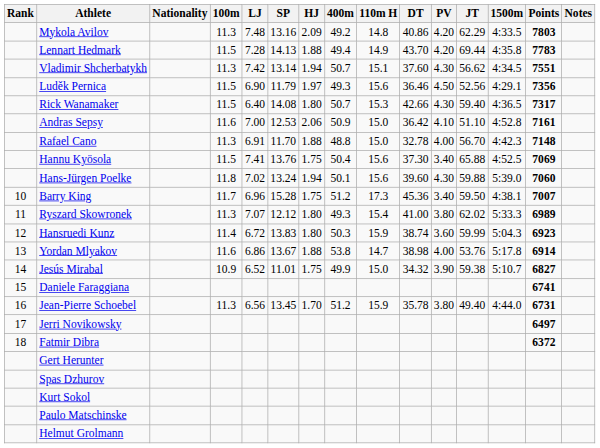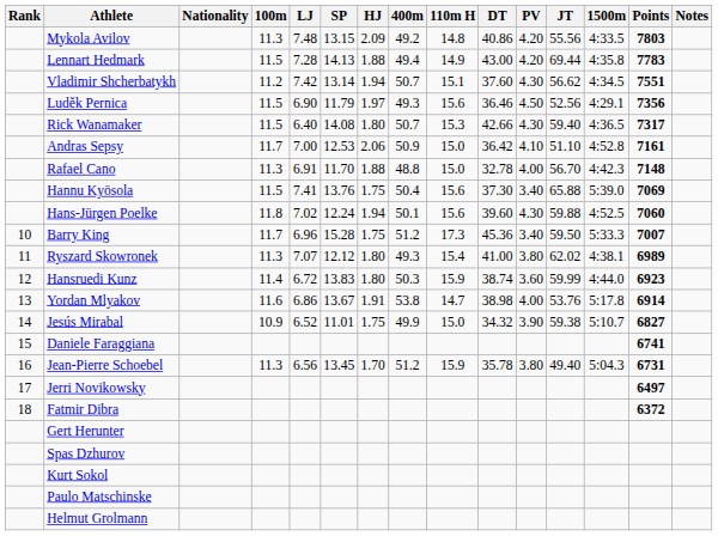 <table class="wikitable sortable" style=" text-align:center;">
 <tr>
 <th>Rank</th>
 <th>Athlete</th>
 <th>Nationality</th>
 <th>100m</th>
 <th>LJ</th>
 <th>SP</th>
 <th>HJ</th>
 <th>400m</th>
 <th>110m H</th>
 <th>DT</th>
 <th>PV</th>
 <th>JT</th>
 <th>1500m</th>
 <th>Points</th>
 <th>Notes</th>
 </tr>
 <tr>
 <td></td>
 <td align=left><a href='#'>Mykola Avilov</a></td>
 <td align=left></td>
 <td>11.3</td>
 <td>7.48</td>
-<td>13.16</td>
+<td>13.15</td>
 <td>2.09</td>
 <td>49.2</td>
 <td>14.8</td>
 <td>40.86</td>
 <td>4.20</td>
-<td>62.29</td>
+<td>55.56</td>
 <td>4:33.5</td>
 <td><strong>7803</strong></td>
 <td></td>
 </tr>
 <tr>
 <td></td>
 <td align=left><a href='#'>Lennart Hedmark</a></td>
 <td align=left></td>
 <td>11.5</td>
 <td>7.28</td>
 <td>14.13</td>
 <td>1.88</td>
 <td>49.4</td>
 <td>14.9</td>
-<td>43.70</td>
+<td>43.00</td>
 <td>4.20</td>
 <td>69.44</td>
 <td>4:35.8</td>
 <td><strong>7783</strong></td>
 <td></td>
 </tr>
 <tr>
 <td></td>
 <td align=left><a href='#'>Vladimir Shcherbatykh</a></td>
 <td align=left></td>
-<td>11.3</td>
+<td>11.2</td>
 <td>7.42</td>
 <td>13.14</td>
 <td>1.94</td>
 <td>50.7</td>
 <td>15.1</td>
 <td>37.60</td>
 <td>4.30</td>
 <td>56.62</td>
 <td>4:34.5</td>
 <td><strong>7551</strong></td>
 <td></td>
 </tr>
 <tr>
 <td></td>
 <td align=left><a href='#'>Luděk Pernica</a></td>
 <td align=left></td>
 <td>11.5</td>
 <td>6.90</td>
 <td>11.79</td>
 <td>1.97</td>
 <td>49.3</td>
 <td>15.6</td>
 <td>36.46</td>
 <td>4.50</td>
 <td>52.56</td>
 <td>4:29.1</td>
 <td><strong>7356</strong></td>
 <td></td>
 </tr>
 <tr>
 <td></td>
 <td align=left><a href='#'>Rick Wanamaker</a></td>
 <td align=left></td>
 <td>11.5</td>
 <td>6.40</td>
 <td>14.08</td>
 <td>1.80</td>
 <td>50.7</td>
 <td>15.3</td>
 <td>42.66</td>
 <td>4.30</td>
 <td>59.40</td>
 <td>4:36.5</td>
 <td><strong>7317</strong></td>
 <td></td>
 </tr>
 <tr>
 <td></td>
 <td align=left><a href='#'>Andras Sepsy</a></td>
 <td align=left></td>
-<td>11.6</td>
+<td>11.7</td>
 <td>7.00</td>
 <td>12.53</td>
 <td>2.06</td>
 <td>50.9</td>
 <td>15.0</td>
 <td>36.42</td>
 <td>4.10</td>
 <td>51.10</td>
 <td>4:52.8</td>
 <td><strong>7161</strong></td>
 <td></td>
 </tr>
 <tr>
 <td></td>
 <td align=left><a href='#'>Rafael Cano</a></td>
 <td align=left></td>
 <td>11.3</td>
 <td>6.91</td>
 <td>11.70</td>
 <td>1.88</td>
 <td>48.8</td>
 <td>15.0</td>
 <td>32.78</td>
 <td>4.00</td>
 <td>56.70</td>
 <td>4:42.3</td>
 <td><strong>7148</strong></td>
 <td></td>
 </tr>
 <tr>
 <td></td>
 <td align=left><a href='#'>Hannu Kyösola</a></td>
 <td align=left></td>
 <td>11.5</td>
 <td>7.41</td>
 <td>13.76</td>
 <td>1.75</td>
 <td>50.4</td>
 <td>15.6</td>
 <td>37.30</td>
 <td>3.40</td>
 <td>65.88</td>
-<td>4:52.5</td>
+<td>5:39.0</td>
 <td><strong>7069</strong></td>
 <td></td>
 </tr>
 <tr>
 <td></td>
 <td align=left><a href='#'>Hans-Jürgen Poelke</a></td>
 <td align=left></td>
 <td>11.8</td>
 <td>7.02</td>
-<td>13.24</td>
+<td>12.24</td>
 <td>1.94</td>
 <td>50.1</td>
 <td>15.6</td>
 <td>39.60</td>
 <td>4.30</td>
 <td>59.88</td>
-<td>5:39.0</td>
+<td>4:52.5</td>
 <td><strong>7060</strong></td>
 <td></td>
 </tr>
 <tr>
 <td>10</td>
 <td align=left><a href='#'>Barry King</a></td>
 <td align=left></td>
 <td>11.7</td>
 <td>6.96</td>
 <td>15.28</td>
 <td>1.75</td>
 <td>51.2</td>
 <td>17.3</td>
 <td>45.36</td>
 <td>3.40</td>
 <td>59.50</td>
-<td>4:38.1</td>
+<td>5:33.3</td>
 <td><strong>7007</strong></td>
 <td></td>
 </tr>
 <tr>
 <td>11</td>
 <td align=left><a href='#'>Ryszard Skowronek</a></td>
 <td align=left></td>
 <td>11.3</td>
 <td>7.07</td>
 <td>12.12</td>
 <td>1.80</td>
 <td>49.3</td>
 <td>15.4</td>
 <td>41.00</td>
 <td>3.80</td>
 <td>62.02</td>
-<td>5:33.3</td>
+<td>4:38.1</td>
 <td><strong>6989</strong></td>
 <td></td>
 </tr>
 <tr>
 <td>12</td>
 <td align=left><a href='#'>Hansruedi Kunz</a></td>
 <td align=left></td>
 <td>11.4</td>
 <td>6.72</td>
 <td>13.83</td>
 <td>1.80</td>
 <td>50.3</td>
 <td>15.9</td>
 <td>38.74</td>
 <td>3.60</td>
 <td>59.99</td>
-<td>5:04.3</td>
+<td>4:44.0</td>
 <td><strong>6923</strong></td>
 <td></td>
 </tr>
 <tr>
 <td>13</td>
 <td align=left><a href='#'>Yordan Mlyakov</a></td>
 <td align=left></td>
 <td>11.6</td>
 <td>6.86</td>
 <td>13.67</td>
-<td>1.88</td>
+<td>1.91</td>
 <td>53.8</td>
 <td>14.7</td>
 <td>38.98</td>
 <td>4.00</td>
 <td>53.76</td>
 <td>5:17.8</td>
 <td><strong>6914</strong></td>
 <td></td>
 </tr>
 <tr>
 <td>14</td>
 <td align=left><a href='#'>Jesús Mirabal</a></td>
 <td align=left></td>
 <td>10.9</td>
 <td>6.52</td>
 <td>11.01</td>
 <td>1.75</td>
 <td>49.9</td>
 <td>15.0</td>
 <td>34.32</td>
 <td>3.90</td>
 <td>59.38</td>
 <td>5:10.7</td>
 <td><strong>6827</strong></td>
 <td></td>
 </tr>
 <tr>
 <td>15</td>
 <td align=left><a href='#'>Daniele Faraggiana</a></td>
 <td align=left></td>
 <td></td>
 <td></td>
 <td></td>
 <td></td>
 <td></td>
 <td></td>
 <td></td>
 <td></td>
 <td></td>
 <td></td>
 <td><strong>6741</strong></td>
 <td></td>
 </tr>
 <tr>
 <td>16</td>
 <td align=left><a href='#'>Jean-Pierre Schoebel</a></td>
 <td align=left></td>
 <td>11.3</td>
 <td>6.56</td>
 <td>13.45</td>
 <td>1.70</td>
 <td>51.2</td>
 <td>15.9</td>
 <td>35.78</td>
 <td>3.80</td>
 <td>49.40</td>
-<td>4:44.0</td>
+<td>5:04.3</td>
 <td><strong>6731</strong></td>
 <td></td>
 </tr>
 <tr>
 <td>17</td>
 <td align=left><a href='#'>Jerri Novikowsky</a></td>
 <td align=left></td>
 <td></td>
 <td></td>
 <td></td>
 <td></td>
 <td></td>
 <td></td>
 <td></td>
 <td></td>
 <td></td>
 <td></td>
 <td><strong>6497</strong></td>
 <td></td>
 </tr>
 <tr>
 <td>18</td>
 <td align=left><a href='#'>Fatmir Dibra</a></td>
 <td align=left></td>
 <td></td>
 <td></td>
 <td></td>
 <td></td>
 <td></td>
 <td></td>
 <td></td>
 <td></td>
 <td></td>
 <td></td>
 <td><strong>6372</strong></td>
 <td></td>
 </tr>
 <tr>
 <td></td>
 <td align=left><a href='#'>Gert Herunter</a></td>
 <td align=left></td>
 <td></td>
 <td></td>
 <td></td>
 <td></td>
 <td></td>
 <td></td>
 <td></td>
 <td></td>
 <td></td>
 <td></td>
 <td><strong></strong></td>
 <td></td>
 </tr>
 <tr>
 <td></td>
 <td align=left><a href='#'>Spas Dzhurov</a></td>
 <td align=left></td>
 <td></td>
 <td></td>
 <td></td>
 <td></td>
 <td></td>
 <td></td>
 <td></td>
 <td></td>
 <td></td>
 <td></td>
 <td><strong></strong></td>
 <td></td>
 </tr>
 <tr>
 <td></td>
 <td align=left><a href='#'>Kurt Sokol</a></td>
 <td align=left></td>
 <td></td>
 <td></td>
 <td></td>
 <td></td>
 <td></td>
 <td></td>
 <td></td>
 <td></td>
 <td></td>
 <td></td>
 <td><strong></strong></td>
 <td></td>
 </tr>
 <tr>
 <td></td>
 <td align=left><a href='#'>Paulo Matschinske</a></td>
 <td align=left></td>
 <td></td>
 <td></td>
 <td></td>
 <td></td>
 <td></td>
 <td></td>
 <td></td>
 <td></td>
 <td></td>
 <td></td>
 <td><strong></strong></td>
 <td></td>
 </tr>
 <tr>
 <td></td>
 <td align=left><a href='#'>Helmut Grolmann</a></td>
 <td align=left></td>
 <td></td>
 <td></td>
 <td></td>
 <td></td>
 <td></td>
 <td></td>
 <td></td>
 <td></td>
 <td></td>
 <td></td>
 <td><strong></strong></td>
 <td></td>
 </tr>
 </table>
